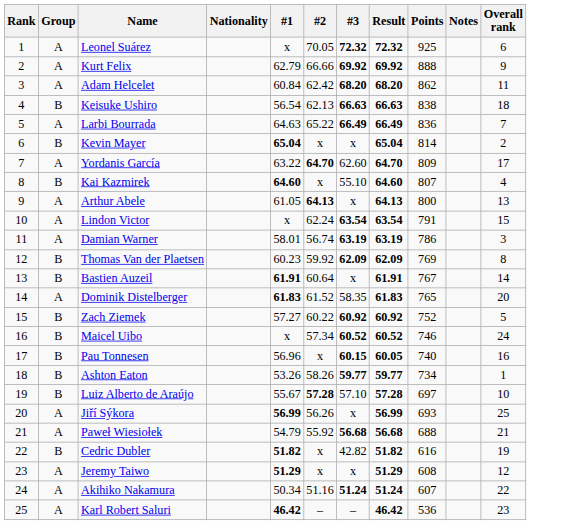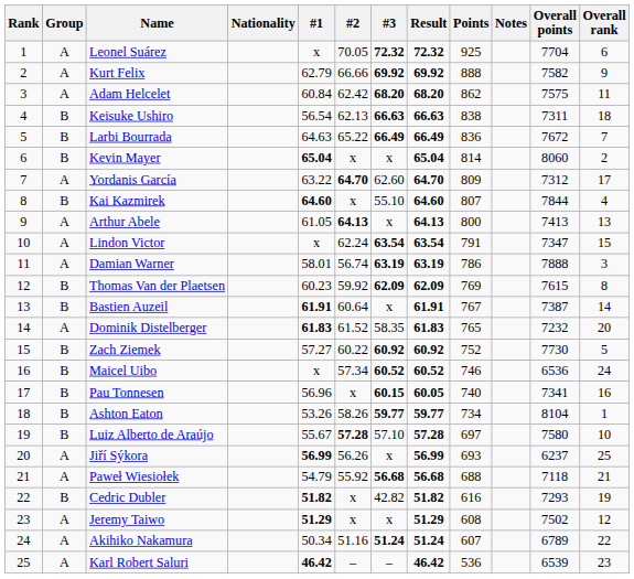 <table class="wikitable sortable" style="text-align:center">
 <tr>
 <th>Rank</th>
 <th>Group</th>
 <th>Name</th>
 <th>Nationality</th>
 <th>#1</th>
 <th>#2</th>
 <th>#3</th>
 <th>Result</th>
 <th>Points</th>
 <th>Notes</th>
+<th>Overall<br>points</th>
 <th>Overall<br>rank</th>
 </tr>
 <tr>
 <td>1</td>
 <td>A</td>
 <td align=left><a href='#'>Leonel Suárez</a></td>
 <td align=left></td>
 <td>x</td>
 <td>70.05</td>
 <td><strong>72.32</strong></td>
 <td><strong>72.32</strong></td>
 <td>925</td>
 <td></td>
+<td>7704</td>
 <td>6</td>
 </tr>
 <tr>
 <td>2</td>
 <td>A</td>
 <td align=left><a href='#'>Kurt Felix</a></td>
 <td align=left></td>
 <td>62.79</td>
 <td>66.66</td>
 <td><strong>69.92</strong></td>
 <td><strong>69.92</strong></td>
 <td>888</td>
 <td></td>
+<td>7582</td>
 <td>9</td>
 </tr>
 <tr>
 <td>3</td>
 <td>A</td>
 <td align=left><a href='#'>Adam Helcelet</a></td>
 <td align=left></td>
 <td>60.84</td>
 <td>62.42</td>
 <td><strong>68.20</strong></td>
 <td><strong>68.20</strong></td>
 <td>862</td>
 <td></td>
+<td>7575</td>
 <td>11</td>
 </tr>
 <tr>
 <td>4</td>
 <td>B</td>
 <td align=left><a href='#'>Keisuke Ushiro</a></td>
 <td align=left></td>
 <td>56.54</td>
 <td>62.13</td>
 <td><strong>66.63</strong></td>
 <td><strong>66.63</strong></td>
 <td>838</td>
 <td></td>
+<td>7311</td>
 <td>18</td>
 </tr>
 <tr>
 <td>5</td>
-<td>A</td>
+<td>B</td>
 <td align=left><a href='#'>Larbi Bourrada</a></td>
 <td align=left></td>
 <td>64.63</td>
 <td>65.22</td>
 <td><strong>66.49</strong></td>
 <td><strong>66.49</strong></td>
 <td>836</td>
 <td></td>
+<td>7672</td>
 <td>7</td>
 </tr>
 <tr>
 <td>6</td>
 <td>B</td>
 <td align=left><a href='#'>Kevin Mayer</a></td>
 <td align=left></td>
 <td><strong>65.04</strong></td>
 <td>x</td>
 <td>x</td>
 <td><strong>65.04</strong></td>
 <td>814</td>
 <td></td>
+<td>8060</td>
 <td>2</td>
 </tr>
 <tr>
 <td>7</td>
 <td>A</td>
 <td align=left><a href='#'>Yordanis García</a></td>
 <td align=left></td>
 <td>63.22</td>
 <td><strong>64.70</strong></td>
 <td>62.60</td>
 <td><strong>64.70</strong></td>
 <td>809</td>
 <td></td>
+<td>7312</td>
 <td>17</td>
 </tr>
 <tr>
 <td>8</td>
 <td>B</td>
 <td align=left><a href='#'>Kai Kazmirek</a></td>
 <td align=left></td>
 <td><strong>64.60</strong></td>
 <td>x</td>
 <td>55.10</td>
 <td><strong>64.60</strong></td>
 <td>807</td>
 <td></td>
+<td>7844</td>
 <td>4</td>
 </tr>
 <tr>
 <td>9</td>
 <td>A</td>
 <td align=left><a href='#'>Arthur Abele</a></td>
 <td align=left></td>
 <td>61.05</td>
 <td><strong>64.13</strong></td>
 <td>x</td>
 <td><strong>64.13</strong></td>
 <td>800</td>
 <td></td>
+<td>7413</td>
 <td>13</td>
 </tr>
 <tr>
 <td>10</td>
 <td>A</td>
 <td align=left><a href='#'>Lindon Victor</a></td>
 <td align=left></td>
 <td>x</td>
 <td>62.24</td>
 <td><strong>63.54</strong></td>
 <td><strong>63.54</strong></td>
 <td>791</td>
 <td></td>
+<td>7347</td>
 <td>15</td>
 </tr>
 <tr>
 <td>11</td>
 <td>A</td>
 <td align=left><a href='#'>Damian Warner</a></td>
 <td align=left></td>
 <td>58.01</td>
 <td>56.74</td>
 <td><strong>63.19</strong></td>
 <td><strong>63.19</strong></td>
 <td>786</td>
 <td></td>
+<td>7888</td>
 <td>3</td>
 </tr>
 <tr>
 <td>12</td>
 <td>B</td>
 <td align=left><a href='#'>Thomas Van der Plaetsen</a></td>
 <td align=left></td>
 <td>60.23</td>
 <td>59.92</td>
 <td><strong>62.09</strong></td>
 <td><strong>62.09</strong></td>
 <td>769</td>
 <td></td>
+<td>7615</td>
 <td>8</td>
 </tr>
 <tr>
 <td>13</td>
 <td>B</td>
 <td align=left><a href='#'>Bastien Auzeil</a></td>
 <td align=left></td>
 <td><strong>61.91</strong></td>
 <td>60.64</td>
 <td>x</td>
 <td><strong>61.91</strong></td>
 <td>767</td>
 <td></td>
+<td>7387</td>
 <td>14</td>
 </tr>
 <tr>
 <td>14</td>
 <td>A</td>
 <td align=left><a href='#'>Dominik Distelberger</a></td>
 <td align=left></td>
 <td><strong>61.83</strong></td>
 <td>61.52</td>
 <td>58.35</td>
 <td><strong>61.83</strong></td>
 <td>765</td>
 <td></td>
+<td>7232</td>
 <td>20</td>
 </tr>
 <tr>
 <td>15</td>
 <td>B</td>
 <td align=left><a href='#'>Zach Ziemek</a></td>
 <td align=left></td>
 <td>57.27</td>
 <td>60.22</td>
 <td><strong>60.92</strong></td>
 <td><strong>60.92</strong></td>
 <td>752</td>
 <td></td>
+<td>7730</td>
 <td>5</td>
 </tr>
 <tr>
 <td>16</td>
 <td>B</td>
 <td align=left><a href='#'>Maicel Uibo</a></td>
 <td align=left></td>
 <td>x</td>
 <td>57.34</td>
 <td><strong>60.52</strong></td>
 <td><strong>60.52</strong></td>
 <td>746</td>
 <td></td>
+<td>6536</td>
 <td>24</td>
 </tr>
 <tr>
 <td>17</td>
 <td>B</td>
 <td align=left><a href='#'>Pau Tonnesen</a></td>
 <td align=left></td>
 <td>56.96</td>
 <td>x</td>
 <td><strong>60.15</strong></td>
 <td><strong>60.05</strong></td>
 <td>740</td>
 <td></td>
+<td>7341</td>
 <td>16</td>
 </tr>
 <tr>
 <td>18</td>
 <td>B</td>
 <td align=left><a href='#'>Ashton Eaton</a></td>
 <td align=left></td>
 <td>53.26</td>
 <td>58.26</td>
 <td><strong>59.77</strong></td>
 <td><strong>59.77</strong></td>
 <td>734</td>
 <td></td>
+<td>8104</td>
 <td>1</td>
 </tr>
 <tr>
 <td>19</td>
 <td>B</td>
 <td align=left><a href='#'>Luiz Alberto de Araújo</a></td>
 <td align=left></td>
 <td>55.67</td>
 <td><strong>57.28</strong></td>
 <td>57.10</td>
 <td><strong>57.28</strong></td>
 <td>697</td>
 <td></td>
+<td>7580</td>
 <td>10</td>
 </tr>
 <tr>
 <td>20</td>
 <td>A</td>
 <td align=left><a href='#'>Jiří Sýkora</a></td>
 <td align=left></td>
 <td><strong>56.99</strong></td>
 <td>56.26</td>
 <td>x</td>
 <td><strong>56.99</strong></td>
 <td>693</td>
 <td></td>
+<td>6237</td>
 <td>25</td>
 </tr>
 <tr>
 <td>21</td>
 <td>A</td>
 <td align=left><a href='#'>Paweł Wiesiołek</a></td>
 <td align=left></td>
 <td>54.79</td>
 <td>55.92</td>
 <td><strong>56.68</strong></td>
 <td><strong>56.68</strong></td>
 <td>688</td>
 <td></td>
+<td>7118</td>
 <td>21</td>
 </tr>
 <tr>
 <td>22</td>
 <td>B</td>
 <td align=left><a href='#'>Cedric Dubler</a></td>
 <td align=left></td>
 <td><strong>51.82</strong></td>
 <td>x</td>
 <td>42.82</td>
 <td><strong>51.82</strong></td>
 <td>616</td>
 <td></td>
+<td>7293</td>
 <td>19</td>
 </tr>
 <tr>
 <td>23</td>
 <td>A</td>
 <td align=left><a href='#'>Jeremy Taiwo</a></td>
 <td align=left></td>
 <td><strong>51.29</strong></td>
 <td>x</td>
 <td>x</td>
 <td><strong>51.29</strong></td>
 <td>608</td>
 <td></td>
+<td>7502</td>
 <td>12</td>
 </tr>
 <tr>
 <td>24</td>
 <td>A</td>
 <td align=left><a href='#'>Akihiko Nakamura</a></td>
 <td align=left></td>
 <td>50.34</td>
 <td>51.16</td>
 <td><strong>51.24</strong></td>
 <td><strong>51.24</strong></td>
 <td>607</td>
 <td></td>
+<td>6789</td>
 <td>22</td>
 </tr>
 <tr>
 <td>25</td>
 <td>A</td>
 <td align=left><a href='#'>Karl Robert Saluri</a></td>
 <td align=left></td>
 <td><strong>46.42</strong></td>
 <td>–</td>
 <td>–</td>
 <td><strong>46.42</strong></td>
 <td>536</td>
 <td></td>
+<td>6539</td>
 <td>23</td>
 </tr>
 </table>
